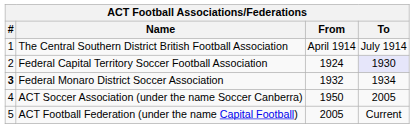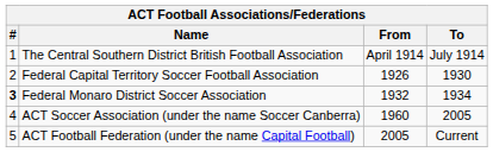 <table class="sortable wikitable" style="text-align:center; margin:1em auto">
 <tr>
 <th colspan="4">ACT Football Associations/Federations</th>
 </tr>
 <tr>
 <th>#</th>
 <th>Name</th>
 <th>From</th>
 <th>To</th>
 </tr>
 <tr>
 <td align=left>1</td>
 <td align=left>The Central Southern District British Football Association</td>
 <td>April 1914</td>
 <td>July 1914</td>
 </tr>
 <tr>
 <td align=left>2</td>
 <td align=left>Federal Capital Territory Soccer Football Association</td>
-<td>1924</td>
-<td style="background: lavender;">1930</td>
+<td>1926</td>
+<td>1930</td>
 </tr>
 <tr>
 <td align=left><strong>3</strong></td>
 <td align=left>Federal Monaro District Soccer Association</td>
 <td>1932</td>
 <td>1934</td>
 </tr>
 <tr>
 <td align=left>4</td>
 <td align=left>ACT Soccer Association (under the name Soccer Canberra)</td>
-<td>1950</td>
+<td>1960</td>
 <td>2005</td>
 </tr>
 <tr>
 <td align=left>5</td>
 <td align=left>ACT Football Federation (under the name <a href='#'>Capital Football</a>)</td>
 <td>2005</td>
 <td>Current</td>
 </tr>
 </table>
